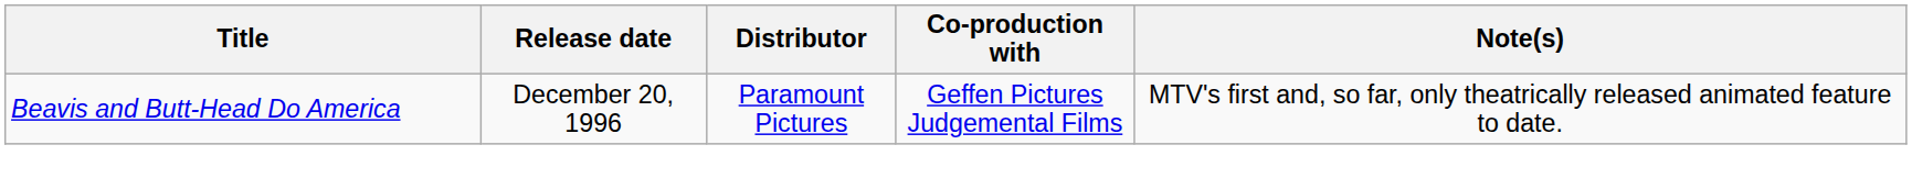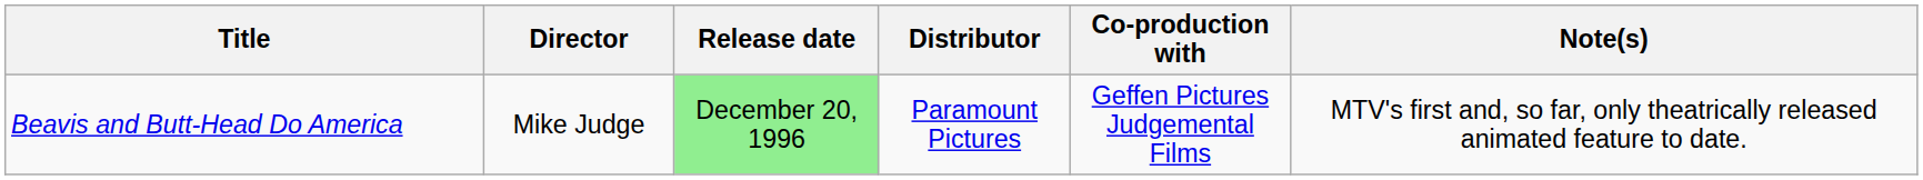 <table class="wikitable plainrowheaders sortable" style="width:75%;text-align:center;">
 <tr>
 <th scope="col" style="width:25%;">Title</th>
+<th scope="col" style="width:10%;">Director</th>
 <th>Release date</th>
 <th scope="col" style="width:10%;">Distributor</th>
 <th>Co-production with</th>
 <th>Note(s)</th>
 </tr>
 <tr>
 <td scope="row" style="text-align:left;"><em><a href='#'>Beavis and Butt-Head Do America</a></em></td>
-<td>December 20, 1996</td>
+<td>Mike Judge</td>
+<td style="background: lightgreen;">December 20, 1996</td>
 <td><a href='#'>Paramount Pictures</a></td>
 <td><a href='#'>Geffen Pictures</a><br><a href='#'>Judgemental Films</a></td>
 <td>MTV's first and, so far, only theatrically released animated feature to date.</td>
 </tr>
 </table>
